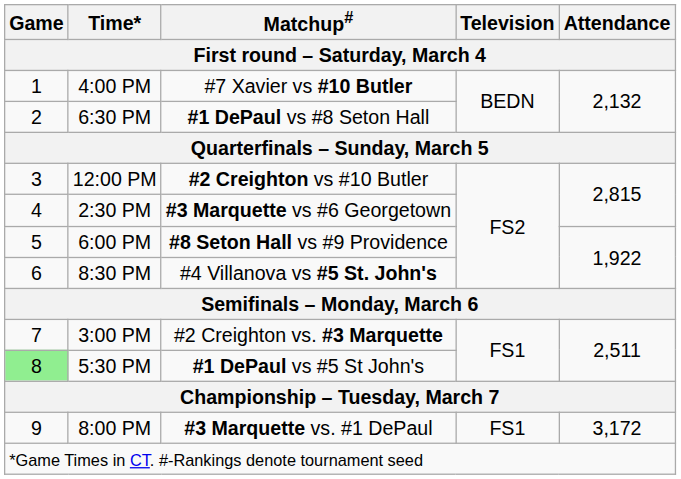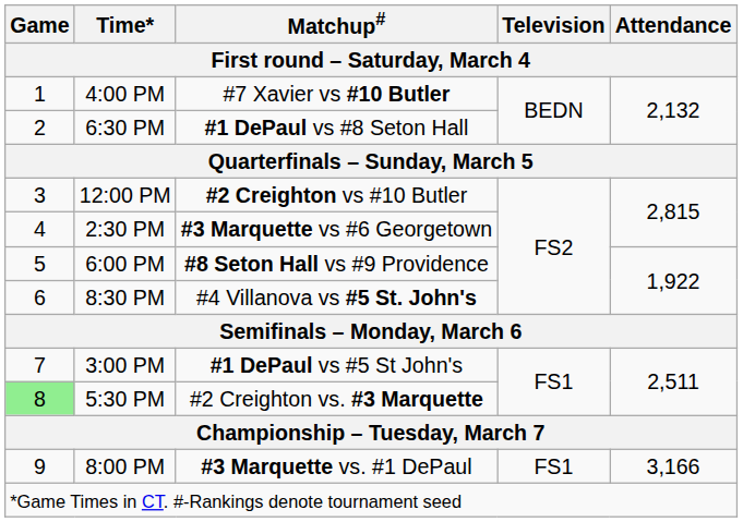 <table class="wikitable" style="font-size: 95%; text-align:center;">
 <tr align="center">
 <th>Game</th>
 <th>Time*</th>
 <th>Matchup<sup>#</sup></th>
 <th>Television</th>
 <th>Attendance</th>
 </tr>
 <tr>
 <th colspan=5>First round – Saturday, March 4</th>
 </tr>
 <tr>
 <td>1</td>
 <td>4:00 PM</td>
 <td>#7 Xavier vs <strong>#10 Butler</strong></td>
 <td rowspan=2>BEDN</td>
 <td rowspan=2>2,132</td>
 </tr>
 <tr>
 <td>2</td>
 <td>6:30 PM</td>
 <td><strong>#1 DePaul</strong> vs #8 Seton Hall</td>
 </tr>
 <tr>
 <th colspan=6>Quarterfinals – Sunday, March 5</th>
 </tr>
 <tr>
 <td>3</td>
 <td>12:00 PM</td>
 <td><strong>#2 Creighton</strong> vs #10 Butler</td>
 <td rowspan=4>FS2</td>
 <td rowspan=2>2,815</td>
 </tr>
 <tr>
 <td>4</td>
 <td>2:30 PM</td>
 <td><strong>#3 Marquette</strong> vs #6 Georgetown</td>
 </tr>
 <tr>
 <td>5</td>
 <td>6:00 PM</td>
 <td><strong>#8 Seton Hall</strong> vs #9 Providence</td>
 <td rowspan=2>1,922</td>
 </tr>
 <tr>
 <td>6</td>
 <td>8:30 PM</td>
 <td>#4 Villanova vs <strong>#5 St. John's</strong></td>
 </tr>
 <tr>
 <th colspan=6>Semifinals – Monday, March 6</th>
 </tr>
 <tr>
 <td>7</td>
 <td>3:00 PM</td>
-<td>#2 Creighton vs. <strong>#3 Marquette</strong></td>
+<td><strong>#1 DePaul</strong> vs #5 St John's</td>
 <td rowspan=2>FS1</td>
 <td rowspan=2>2,511</td>
 </tr>
 <tr>
 <td style="background: lightgreen;">8</td>
 <td>5:30 PM</td>
-<td><strong>#1 DePaul</strong> vs #5 St John's</td>
+<td>#2 Creighton vs. <strong>#3 Marquette</strong></td>
 </tr>
 <tr>
 <th colspan=6>Championship – Tuesday, March 7</th>
 </tr>
 <tr>
 <td>9</td>
 <td>8:00 PM</td>
 <td><strong>#3 Marquette</strong> vs. #1 DePaul</td>
 <td>FS1</td>
-<td>3,172</td>
+<td>3,166</td>
 </tr>
 <tr>
 <td colspan=6 style="text-align:left;"><small>*Game Times in <a href='#'>CT</a>. #-Rankings denote tournament seed</small></td>
 </tr>
 </table>
